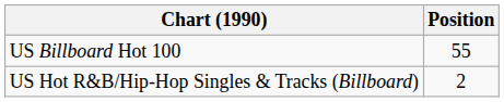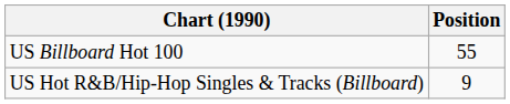 <table Class = "wikitable sortable">
 <tr>
 <th>Chart (1990)</th>
 <th>Position</th>
 </tr>
 <tr>
 <td>US <em>Billboard</em> Hot 100</td>
 <td align=center>55</td>
 </tr>
 <tr>
 <td>US Hot R&B/Hip-Hop Singles & Tracks (<em>Billboard</em>)</td>
-<td align=center>2</td>
+<td align=center>9</td>
 </tr>
 </table>
